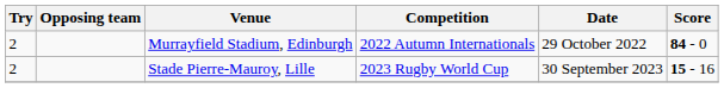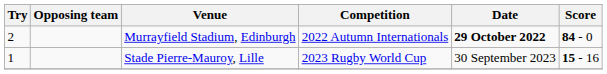 <table class="wikitable" style="font-size: 95%;">
 <tr>
 <th>Try</th>
 <th>Opposing team</th>
 <th>Venue</th>
 <th>Competition</th>
 <th>Date</th>
 <th>Score</th>
 </tr>
 <tr>
 <td>2</td>
 <td></td>
 <td><a href='#'>Murrayfield Stadium</a>, <a href='#'>Edinburgh</a></td>
 <td><a href='#'>2022 Autumn Internationals</a></td>
-<td>29 October 2022</td>
+<td><strong>29 October 2022</strong></td>
 <td><strong>84</strong> - 0</td>
 </tr>
 <tr>
-<td>2</td>
+<td>1</td>
 <td></td>
 <td><a href='#'>Stade Pierre-Mauroy</a>, <a href='#'>Lille</a></td>
 <td><a href='#'>2023 Rugby World Cup</a></td>
 <td>30 September 2023</td>
 <td><strong>15</strong> - 16</td>
 </tr>
 <tr>
 </tr>
 </table>
